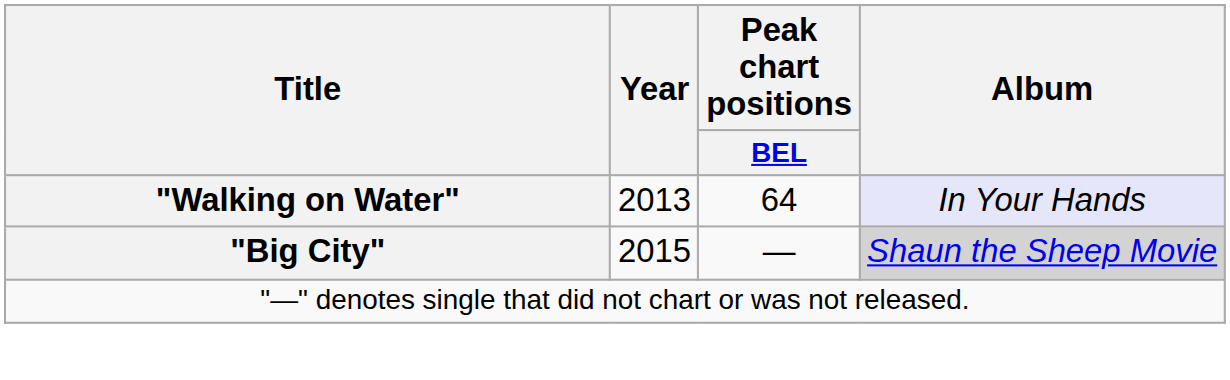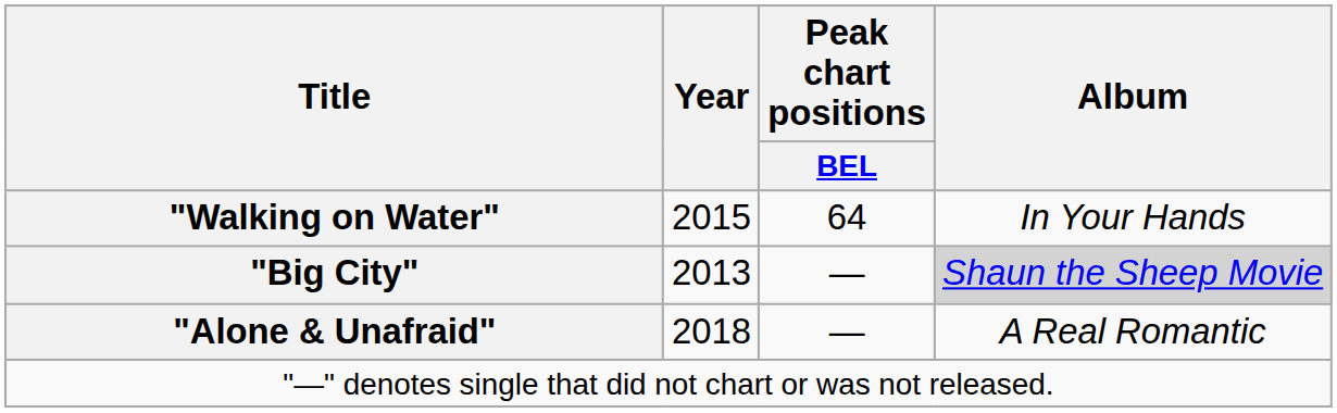 <table class="wikitable plainrowheaders" style="text-align:center;">
 <tr>
 <th scope="col" rowspan="2" style="width:18em;">Title</th>
 <th scope="col" rowspan="2">Year</th>
 <th scope="col" colspan="1">Peak chart positions</th>
 <th scope="col" rowspan="2">Album</th>
 </tr>
 <tr>
 <th scope="col" style="width:3em;font-size:85%;"><a href='#'>BEL</a><br></th>
 </tr>
 <tr>
 <th scope="row">"Walking on Water"</th>
-<td>2013</td>
+<td>2015</td>
 <td>64</td>
-<td style="background: lavender;"><em>In Your Hands</em></td>
+<td><em>In Your Hands</em></td>
 </tr>
 <tr>
 <th scope="row">"Big City"</th>
-<td>2015</td>
+<td>2013</td>
 <td>—</td>
 <td style="background: lightgrey;"><em><a href='#'>Shaun the Sheep Movie</a></em></td>
+</tr>
+<tr>
+<th scope="row">"Alone & Unafraid"</th>
+<td>2018</td>
+<td>—</td>
+<td><em>A Real Romantic</em></td>
 </tr>
 <tr>
 <td colspan="4" style="font-size:85%">"—" denotes single that did not chart or was not released.</td>
 </tr>
 </table>
